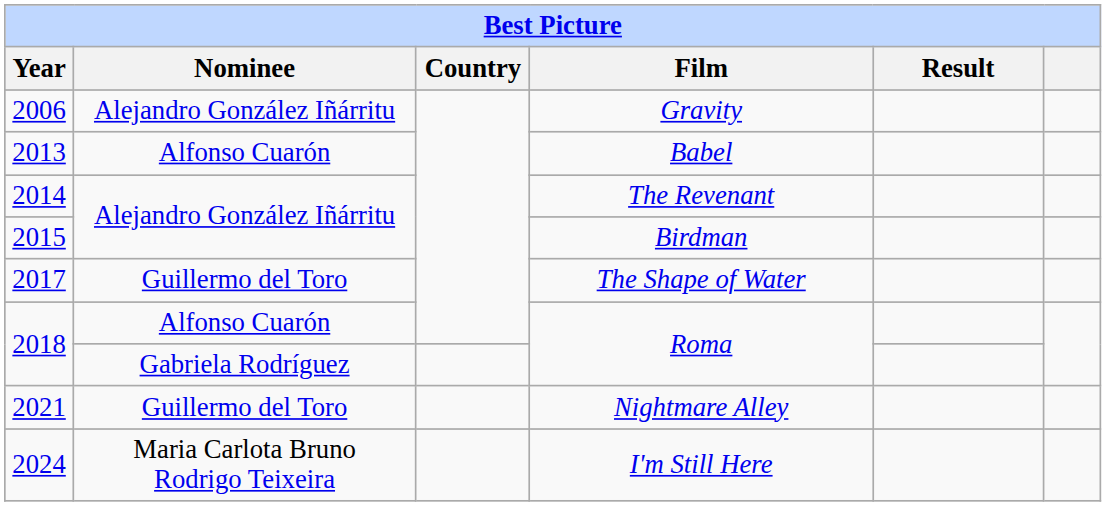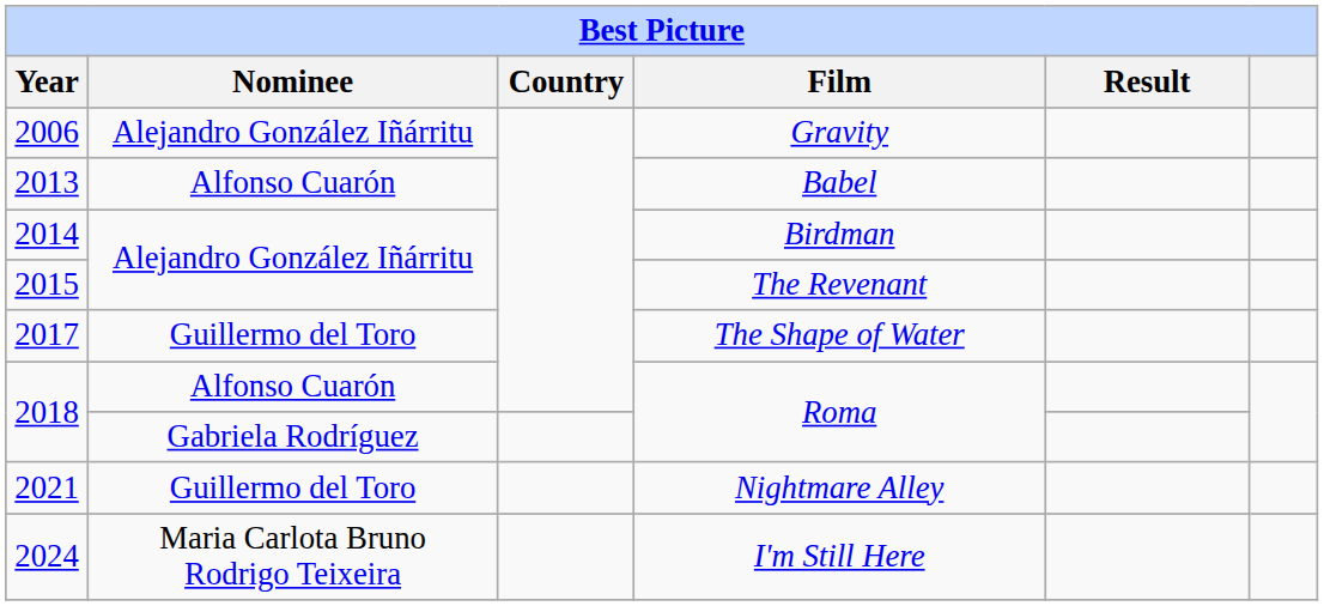 <table class="wikitable" style="text-align: center">
 <tr style="background:#bfd7ff;">
 <td colspan="7" style="text-align:center;"><strong><a href='#'>Best Picture</a></strong></td>
 </tr>
 <tr style="background:#ebf5ff;">
 <th width="6%" scope="col">Year</th>
 <th width="30%" scope="col">Nominee</th>
 <th width="10%" scope="col">Country</th>
 <th width="30%" scope="col">Film</th>
 <th width="15%" scope="col">Result</th>
 <th width="5%" scope="col" class="unsortable"></th>
 </tr>
 <tr>
 <td style="text-align: center"><a href='#'>2006</a></td>
 <td><a href='#'>Alejandro González Iñárritu</a></td>
 <td rowspan="6"></td>
 <td><em><a href='#'>Gravity</a></em></td>
 <td></td>
 <td></td>
 </tr>
 <tr>
 <td style="text-align: center"><a href='#'>2013</a></td>
 <td><a href='#'>Alfonso Cuarón</a></td>
 <td><em><a href='#'>Babel</a></em></td>
 <td></td>
 <td></td>
 </tr>
 <tr>
 <td style="text-align: center"><a href='#'>2014</a></td>
 <td rowspan="2"><a href='#'>Alejandro González Iñárritu</a></td>
-<td><em><a href='#'>The Revenant</a></em></td>
+<td><em><a href='#'>Birdman</a></em></td>
 <td></td>
 <td></td>
 </tr>
 <tr>
 <td style="text-align: center"><a href='#'>2015</a></td>
-<td><em><a href='#'>Birdman</a></em></td>
+<td><em><a href='#'>The Revenant</a></em></td>
 <td></td>
 <td></td>
 </tr>
 <tr>
 <td style="text-align: center"><a href='#'>2017</a></td>
 <td><a href='#'>Guillermo del Toro</a></td>
 <td><em><a href='#'>The Shape of Water</a></em></td>
 <td></td>
 <td></td>
 </tr>
 <tr>
 <td style="text-align: center" rowspan="2"><a href='#'>2018</a></td>
 <td><a href='#'>Alfonso Cuarón</a></td>
 <td rowspan="2"><em><a href='#'>Roma</a></em></td>
 <td></td>
 <td rowspan="2"></td>
 </tr>
 <tr>
 <td><a href='#'>Gabriela Rodríguez</a></td>
 <td></td>
 <td></td>
 </tr>
 <tr>
 <td style="text-align: center"><a href='#'>2021</a></td>
 <td><a href='#'>Guillermo del Toro</a></td>
 <td></td>
 <td><em><a href='#'>Nightmare Alley</a></em></td>
 <td></td>
 <td></td>
 </tr>
 <tr>
 <td style="text-align: center"><a href='#'>2024</a></td>
 <td>Maria Carlota Bruno <br><a href='#'>Rodrigo Teixeira</a></td>
 <td></td>
 <td><em><a href='#'>I'm Still Here</a></em></td>
 <td></td>
 <td></td>
 </tr>
 </table>
